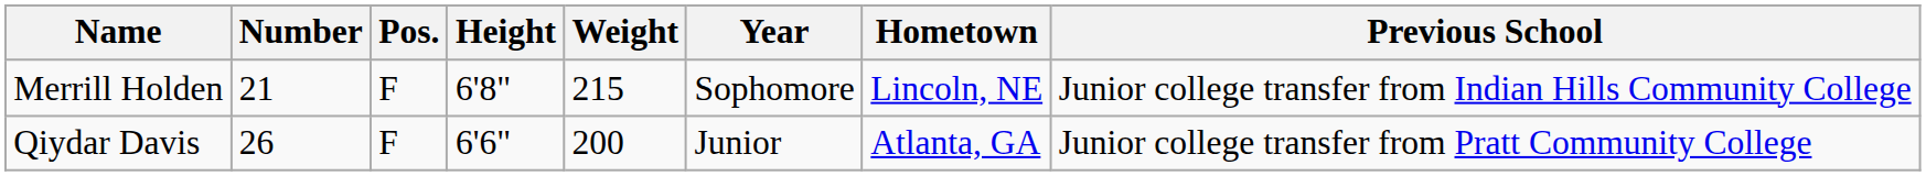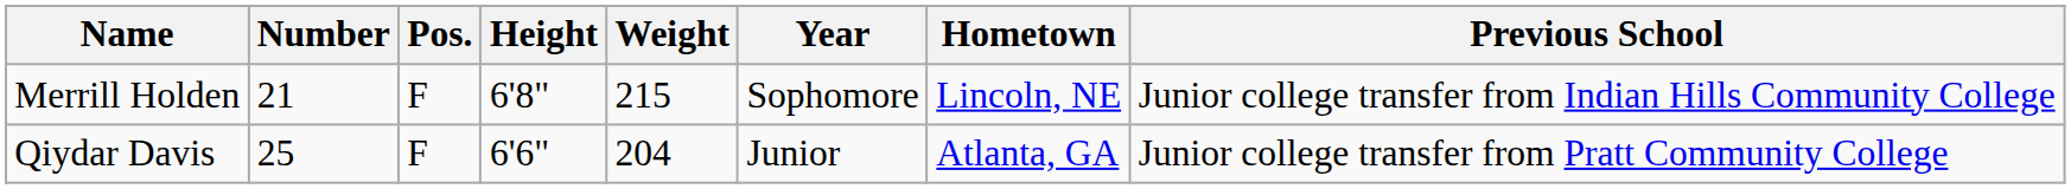 <table class="wikitable sortable" border="1">
 <tr>
 <th>Name</th>
 <th>Number</th>
 <th>Pos.</th>
 <th>Height</th>
 <th>Weight</th>
 <th>Year</th>
 <th>Hometown</th>
 <th class="unsortable">Previous School</th>
 </tr>
 <tr>
 <td>Merrill Holden</td>
 <td>21</td>
 <td>F</td>
 <td>6'8"</td>
 <td>215</td>
 <td>Sophomore</td>
 <td><a href='#'>Lincoln, NE</a></td>
 <td>Junior college transfer from <a href='#'>Indian Hills Community College</a></td>
 </tr>
 <tr>
 <td>Qiydar Davis</td>
-<td>26</td>
+<td>25</td>
 <td>F</td>
 <td>6'6"</td>
-<td>200</td>
+<td>204</td>
 <td>Junior</td>
 <td><a href='#'>Atlanta, GA</a></td>
 <td>Junior college transfer from <a href='#'>Pratt Community College</a></td>
 </tr>
 </table>
